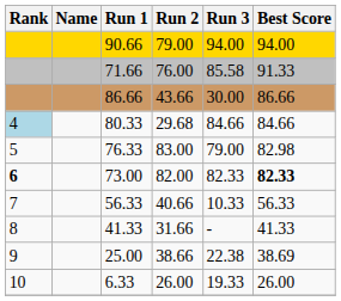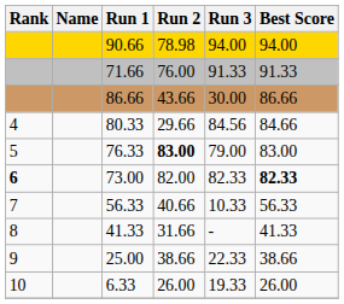 <table class="wikitable">
 <tr>
 <th>Rank</th>
 <th>Name</th>
 <th>Run 1</th>
 <th>Run 2</th>
 <th>Run 3</th>
 <th>Best Score</th>
 </tr>
 <tr style="background:gold;">
 <td></td>
 <td></td>
 <td>90.66</td>
-<td>79.00</td>
+<td>78.98</td>
 <td>94.00</td>
 <td>94.00</td>
 </tr>
 <tr style="background:silver;">
 <td></td>
 <td></td>
 <td>71.66</td>
 <td>76.00</td>
-<td>85.58</td>
+<td>91.33</td>
 <td>91.33</td>
 </tr>
 <tr style="background:#cc9966;">
 <td></td>
 <td></td>
 <td>86.66</td>
 <td>43.66</td>
 <td>30.00</td>
 <td>86.66</td>
 </tr>
 <tr>
-<td style="background: lightblue;">4</td>
+<td>4</td>
 <td></td>
 <td>80.33</td>
-<td>29.68</td>
-<td>84.66</td>
+<td>29.66</td>
+<td>84.56</td>
 <td>84.66</td>
 </tr>
 <tr>
 <td>5</td>
 <td></td>
 <td>76.33</td>
+<td><strong>83.00</strong></td>
+<td>79.00</td>
 <td>83.00</td>
-<td>79.00</td>
-<td>82.98</td>
 </tr>
 <tr>
 <td><strong>6</strong></td>
 <td></td>
 <td>73.00</td>
 <td>82.00</td>
 <td>82.33</td>
 <td><strong>82.33</strong></td>
 </tr>
 <tr>
 <td>7</td>
 <td></td>
 <td>56.33</td>
 <td>40.66</td>
 <td>10.33</td>
 <td>56.33</td>
 </tr>
 <tr>
 <td>8</td>
 <td></td>
 <td>41.33</td>
 <td>31.66</td>
 <td>-</td>
 <td>41.33</td>
 </tr>
 <tr>
 <td>9</td>
 <td></td>
 <td>25.00</td>
 <td>38.66</td>
-<td>22.38</td>
-<td>38.69</td>
+<td>22.33</td>
+<td>38.66</td>
 </tr>
 <tr>
 <td>10</td>
 <td></td>
 <td>6.33</td>
 <td>26.00</td>
 <td>19.33</td>
 <td>26.00</td>
 </tr>
 <tr>
 </tr>
 </table>
